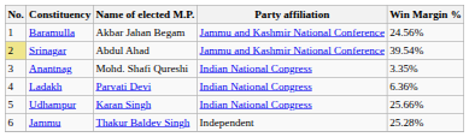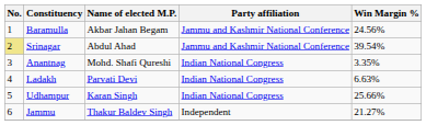 <table class="sortable wikitable" style="font-size: 95%;">
 <tr>
 <th>No.</th>
 <th>Constituency</th>
 <th>Name of elected M.P.</th>
 <th>Party affiliation</th>
 <th>Win Margin %</th>
 </tr>
 <tr>
 <td>1</td>
 <td><a href='#'>Baramulla</a></td>
 <td>Akbar Jahan Begam</td>
 <td><a href='#'>Jammu and Kashmir National Conference</a></td>
 <td>24.56%</td>
 </tr>
 <tr>
 <td style="background: khaki;">2</td>
 <td><a href='#'>Srinagar</a></td>
 <td>Abdul Ahad</td>
 <td><a href='#'>Jammu and Kashmir National Conference</a></td>
 <td>39.54%</td>
 </tr>
 <tr>
 <td>3</td>
 <td><a href='#'>Anantnag</a></td>
 <td>Mohd. Shafi Qureshi</td>
 <td><a href='#'>Indian National Congress</a></td>
 <td>3.35%</td>
 </tr>
 <tr>
 <td>4</td>
 <td><a href='#'>Ladakh</a></td>
 <td><a href='#'>Parvati Devi</a></td>
 <td><a href='#'>Indian National Congress</a></td>
-<td>6.36%</td>
+<td>6.63%</td>
 </tr>
 <tr>
 <td>5</td>
 <td><a href='#'>Udhampur</a></td>
 <td><a href='#'>Karan Singh</a></td>
 <td><a href='#'>Indian National Congress</a></td>
 <td>25.66%</td>
 </tr>
 <tr>
 <td>6</td>
 <td><a href='#'>Jammu</a></td>
 <td><a href='#'>Thakur Baldev Singh</a></td>
 <td>Independent</td>
-<td>25.28%</td>
+<td>21.27%</td>
 </tr>
 <tr>
 </tr>
 </table>
